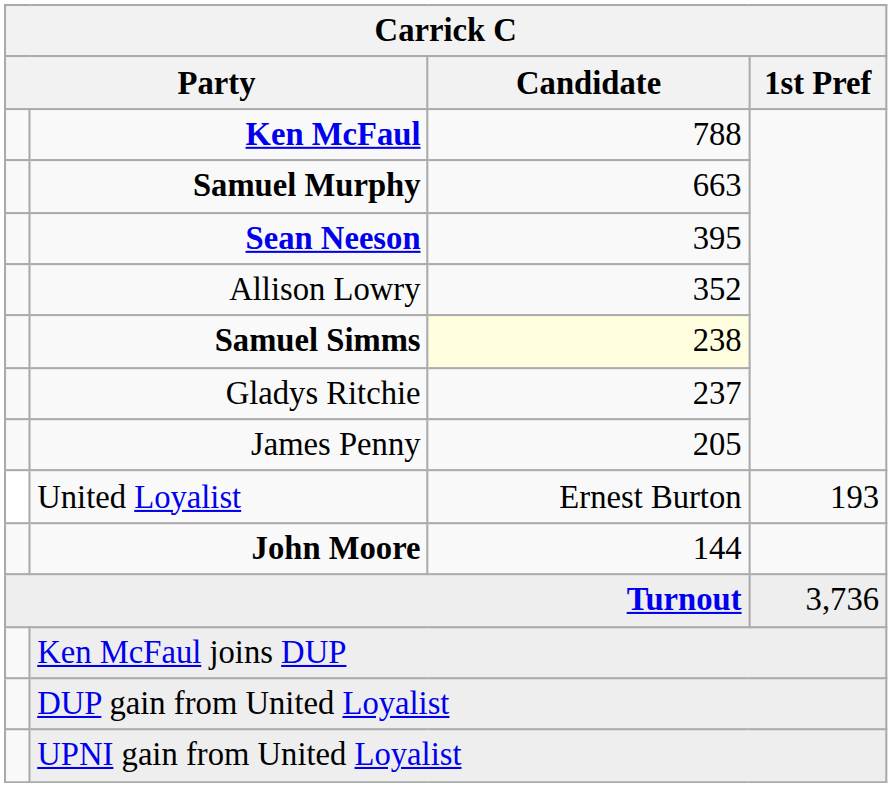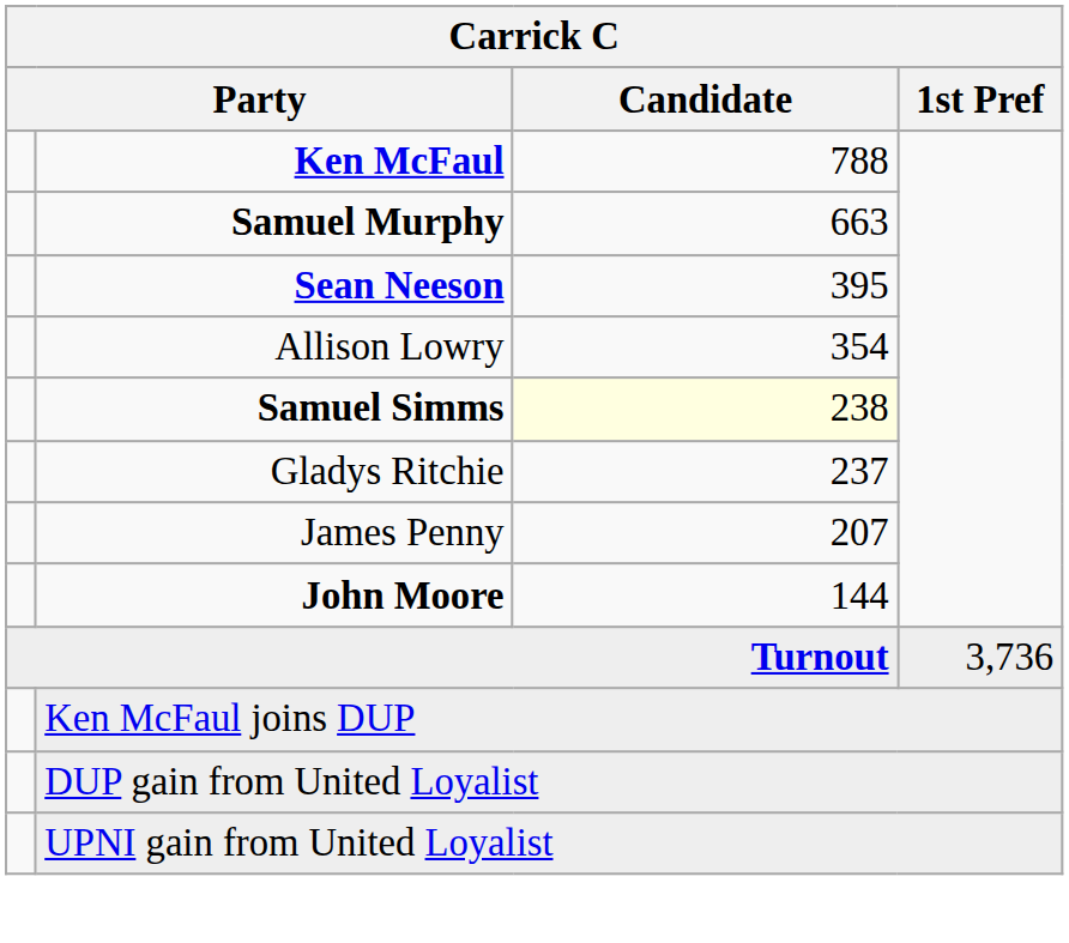 <table class="wikitable">
 <tr>
 <th colspan="4" align="center">Carrick C</th>
 </tr>
 <tr>
 <th colspan="2" align="center" width=200>Party</th>
 <th width=150>Candidate</th>
 <th width=60>1st Pref</th>
 </tr>
 <tr>
 <td></td>
 <td align="right"><strong><a href='#'>Ken McFaul</a></strong></td>
 <td align="right">788</td>
 </tr>
 <tr>
 <td></td>
 <td align="right"><strong>Samuel Murphy</strong></td>
 <td align="right">663</td>
 </tr>
 <tr>
 <td></td>
 <td align="right"><strong><a href='#'>Sean Neeson</a></strong></td>
 <td align="right">395</td>
 </tr>
 <tr>
 <td></td>
 <td align="right">Allison Lowry</td>
-<td align="right">352</td>
+<td align="right">354</td>
 </tr>
 <tr>
 <td></td>
 <td align="right"><strong>Samuel Simms</strong></td>
 <td align="right" style="background: lightyellow;">238</td>
 </tr>
 <tr>
 <td></td>
 <td align="right">Gladys Ritchie</td>
 <td align="right">237</td>
 </tr>
 <tr>
 <td></td>
 <td align="right">James Penny</td>
-<td align="right">205</td>
-</tr>
-<tr>
-<td style="background-color: #FFFFFF"></td>
-<td>United <a href='#'>Loyalist</a></td>
-<td align="right">Ernest Burton</td>
-<td align="right">193</td>
+<td align="right">207</td>
 </tr>
 <tr>
 <td></td>
 <td align="right"><strong>John Moore</strong></td>
 <td align="right">144</td>
 </tr>
 <tr bgcolor="EEEEEE">
 <td colspan=3 align="right"><strong><a href='#'>Turnout</a></strong></td>
 <td align="right">3,736</td>
 </tr>
 <tr>
 <td bgcolor=></td>
 <td colspan=3 bgcolor="EEEEEE"><a href='#'>Ken McFaul</a> joins <a href='#'>DUP</a></td>
 </tr>
 <tr>
 <td bgcolor=></td>
 <td colspan=3 bgcolor="EEEEEE"><a href='#'>DUP</a> gain from United <a href='#'>Loyalist</a></td>
 </tr>
 <tr>
 <td bgcolor=></td>
 <td colspan=3 bgcolor="EEEEEE"><a href='#'>UPNI</a> gain from United <a href='#'>Loyalist</a></td>
 </tr>
 </table>
